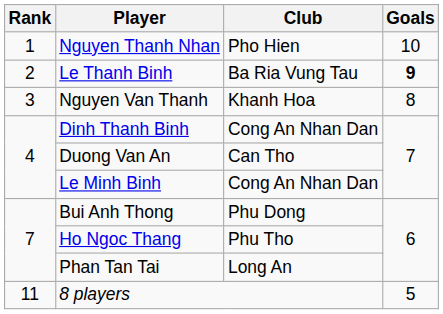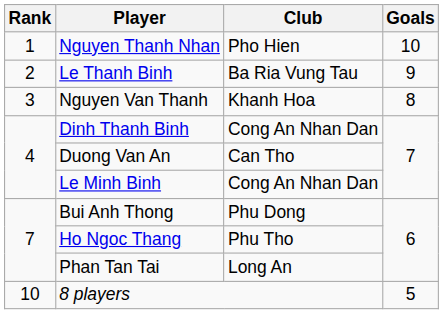 <table class="wikitable" style="text-align:center">
 <tr>
 <th>Rank</th>
 <th>Player</th>
 <th>Club</th>
 <th>Goals</th>
 </tr>
 <tr>
 <td>1</td>
 <td align="left"> <a href='#'>Nguyen Thanh Nhan</a></td>
 <td align="left">Pho Hien</td>
 <td>10</td>
 </tr>
 <tr>
 <td>2</td>
 <td align="left"> <a href='#'>Le Thanh Binh</a></td>
 <td align="left">Ba Ria Vung Tau</td>
-<td><strong>9</strong></td>
+<td>9</td>
 </tr>
 <tr>
 <td>3</td>
 <td align="left"> Nguyen Van Thanh</td>
 <td align="left">Khanh Hoa</td>
 <td>8</td>
 </tr>
 <tr>
 <td rowspan=3>4</td>
 <td align="left"> <a href='#'>Dinh Thanh Binh</a></td>
 <td align="left">Cong An Nhan Dan</td>
 <td rowspan=3>7</td>
 </tr>
 <tr>
 <td align="left"> Duong Van An</td>
 <td align="left">Can Tho</td>
 </tr>
 <tr>
 <td align="left"> <a href='#'>Le Minh Binh</a></td>
 <td align="left">Cong An Nhan Dan</td>
 </tr>
 <tr>
 <td rowspan=3>7</td>
 <td align="left"> Bui Anh Thong</td>
 <td align="left">Phu Dong</td>
 <td rowspan=3>6</td>
 </tr>
 <tr>
 <td align="left"> <a href='#'>Ho Ngoc Thang</a></td>
 <td align="left">Phu Tho</td>
 </tr>
 <tr>
 <td align="left"> Phan Tan Tai</td>
 <td align="left">Long An</td>
 </tr>
 <tr>
-<td>11</td>
+<td>10</td>
 <td align="left" colspan="2"><em>8 players</em></td>
 <td>5</td>
 </tr>
 </table>
